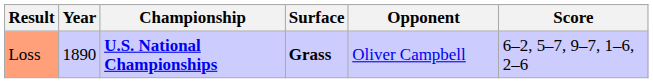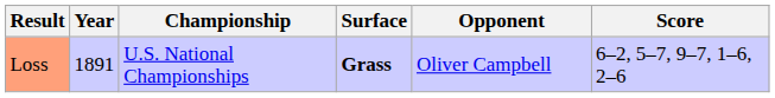 <table class='sortable wikitable'>
 <tr>
 <th style="width:40px">Result</th>
 <th style="width:30px">Year</th>
 <th style="width:190px">Championship</th>
 <th style="width:50px">Surface</th>
 <th style="width:160px">Opponent</th>
 <th style="width:170px" class="unsortable">Score</th>
 </tr>
 <tr style="background:#ccf;">
 <td style="background:#ffa07a;">Loss</td>
-<td>1890</td>
-<td><strong><a href='#'>U.S. National Championships</a></strong></td>
+<td>1891</td>
+<td><a href='#'>U.S. National Championships</a></td>
 <td><strong>Grass</strong></td>
 <td> <a href='#'>Oliver Campbell</a></td>
 <td>6–2, 5–7, 9–7, 1–6, 2–6</td>
 </tr>
 </table>
